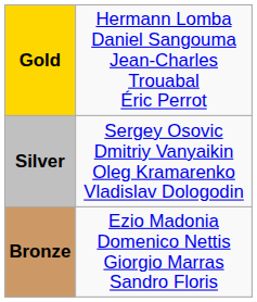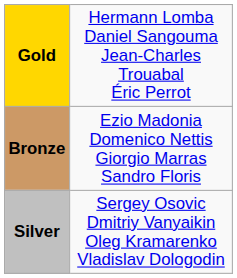 <table class="wikitable" style="text-align:center; " width="35%">
 <tr>
 <td bgcolor="gold"><strong>Gold</strong></td>
 <td><a href='#'>Hermann Lomba</a><br><a href='#'>Daniel Sangouma</a><br><a href='#'>Jean-Charles Trouabal</a><br><a href='#'>Éric Perrot</a><br><small><em></em></small></td>
 </tr>
 <tr>
+<td bgcolor="CC9966"><strong>Bronze</strong></td>
+<td><a href='#'>Ezio Madonia</a><br><a href='#'>Domenico Nettis</a><br><a href='#'>Giorgio Marras</a><br><a href='#'>Sandro Floris</a><br><small><em></em></small></td>
+</tr>
+<tr>
 <td bgcolor="silver"><strong>Silver</strong></td>
 <td><a href='#'>Sergey Osovic</a><br><a href='#'>Dmitriy Vanyaikin</a><br><a href='#'>Oleg Kramarenko</a><br><a href='#'>Vladislav Dologodin</a><br><small><em></em></small></td>
 </tr>
-<tr>
-<td bgcolor="CC9966"><strong>Bronze</strong></td>
-<td><a href='#'>Ezio Madonia</a><br><a href='#'>Domenico Nettis</a><br><a href='#'>Giorgio Marras</a><br><a href='#'>Sandro Floris</a><br><small><em></em></small></td>
-</tr>
 </table>
